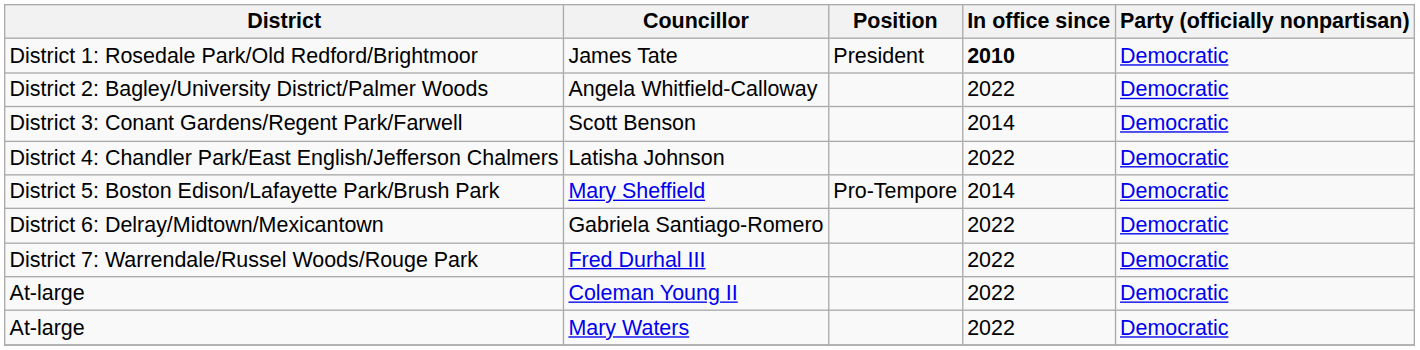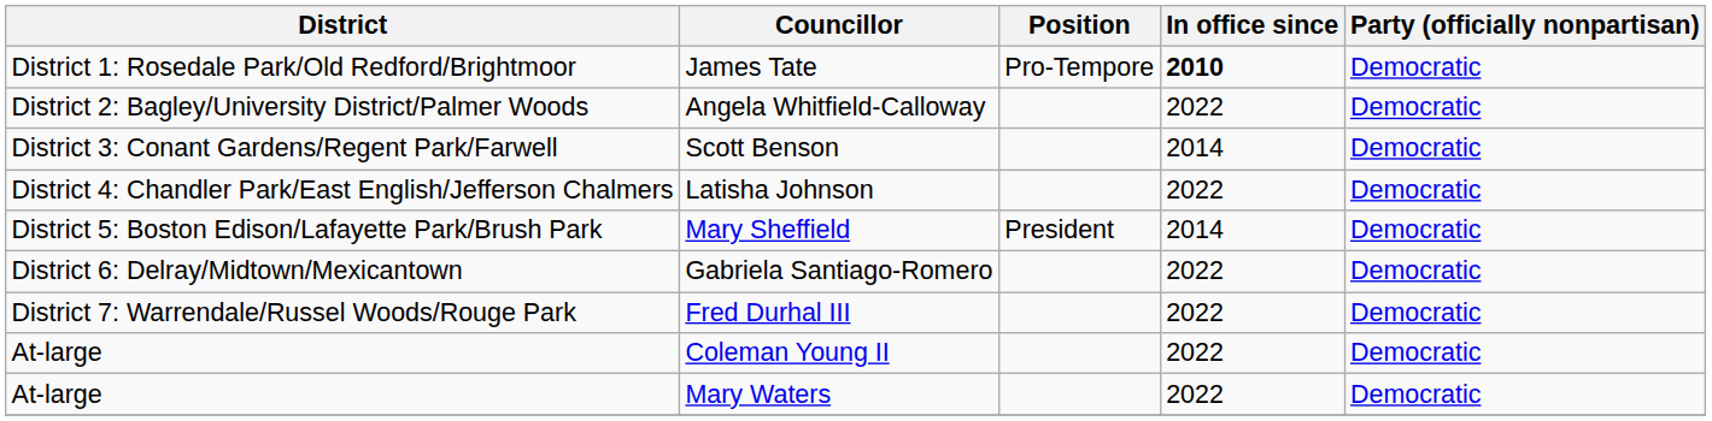 <table class="wikitable sortable">
 <tr>
 <th>District</th>
 <th>Councillor</th>
 <th>Position</th>
 <th>In office since</th>
 <th>Party (officially nonpartisan)</th>
 </tr>
 <tr>
 <td>District 1: Rosedale Park/Old Redford/Brightmoor</td>
 <td>James Tate</td>
-<td>President</td>
+<td>Pro-Tempore</td>
 <td><strong>2010</strong></td>
 <td><a href='#'>Democratic</a></td>
 </tr>
 <tr>
 <td>District 2: Bagley/University District/Palmer Woods</td>
 <td>Angela Whitfield-Calloway</td>
 <td></td>
 <td>2022</td>
 <td><a href='#'>Democratic</a></td>
 </tr>
 <tr>
 <td>District 3: Conant Gardens/Regent Park/Farwell</td>
 <td>Scott Benson</td>
 <td></td>
 <td>2014</td>
 <td><a href='#'>Democratic</a></td>
 </tr>
 <tr>
 <td>District 4: Chandler Park/East English/Jefferson Chalmers</td>
 <td>Latisha Johnson</td>
 <td></td>
 <td>2022</td>
 <td><a href='#'>Democratic</a></td>
 </tr>
 <tr>
 <td>District 5: Boston Edison/Lafayette Park/Brush Park</td>
 <td><a href='#'>Mary Sheffield</a></td>
-<td>Pro-Tempore</td>
+<td>President</td>
 <td>2014</td>
 <td><a href='#'>Democratic</a></td>
 </tr>
 <tr>
 <td>District 6: Delray/Midtown/Mexicantown</td>
 <td>Gabriela Santiago-Romero</td>
 <td></td>
 <td>2022</td>
 <td><a href='#'>Democratic</a></td>
 </tr>
 <tr>
 <td>District 7: Warrendale/Russel Woods/Rouge Park</td>
 <td><a href='#'>Fred Durhal III</a></td>
 <td></td>
 <td>2022</td>
 <td><a href='#'>Democratic</a></td>
 </tr>
 <tr>
 <td>At-large</td>
 <td><a href='#'>Coleman Young II</a></td>
 <td></td>
 <td>2022</td>
 <td><a href='#'>Democratic</a></td>
 </tr>
 <tr>
 <td>At-large</td>
 <td><a href='#'>Mary Waters</a></td>
 <td></td>
 <td>2022</td>
 <td><a href='#'>Democratic</a></td>
 </tr>
 <tr>
 </tr>
 </table>
